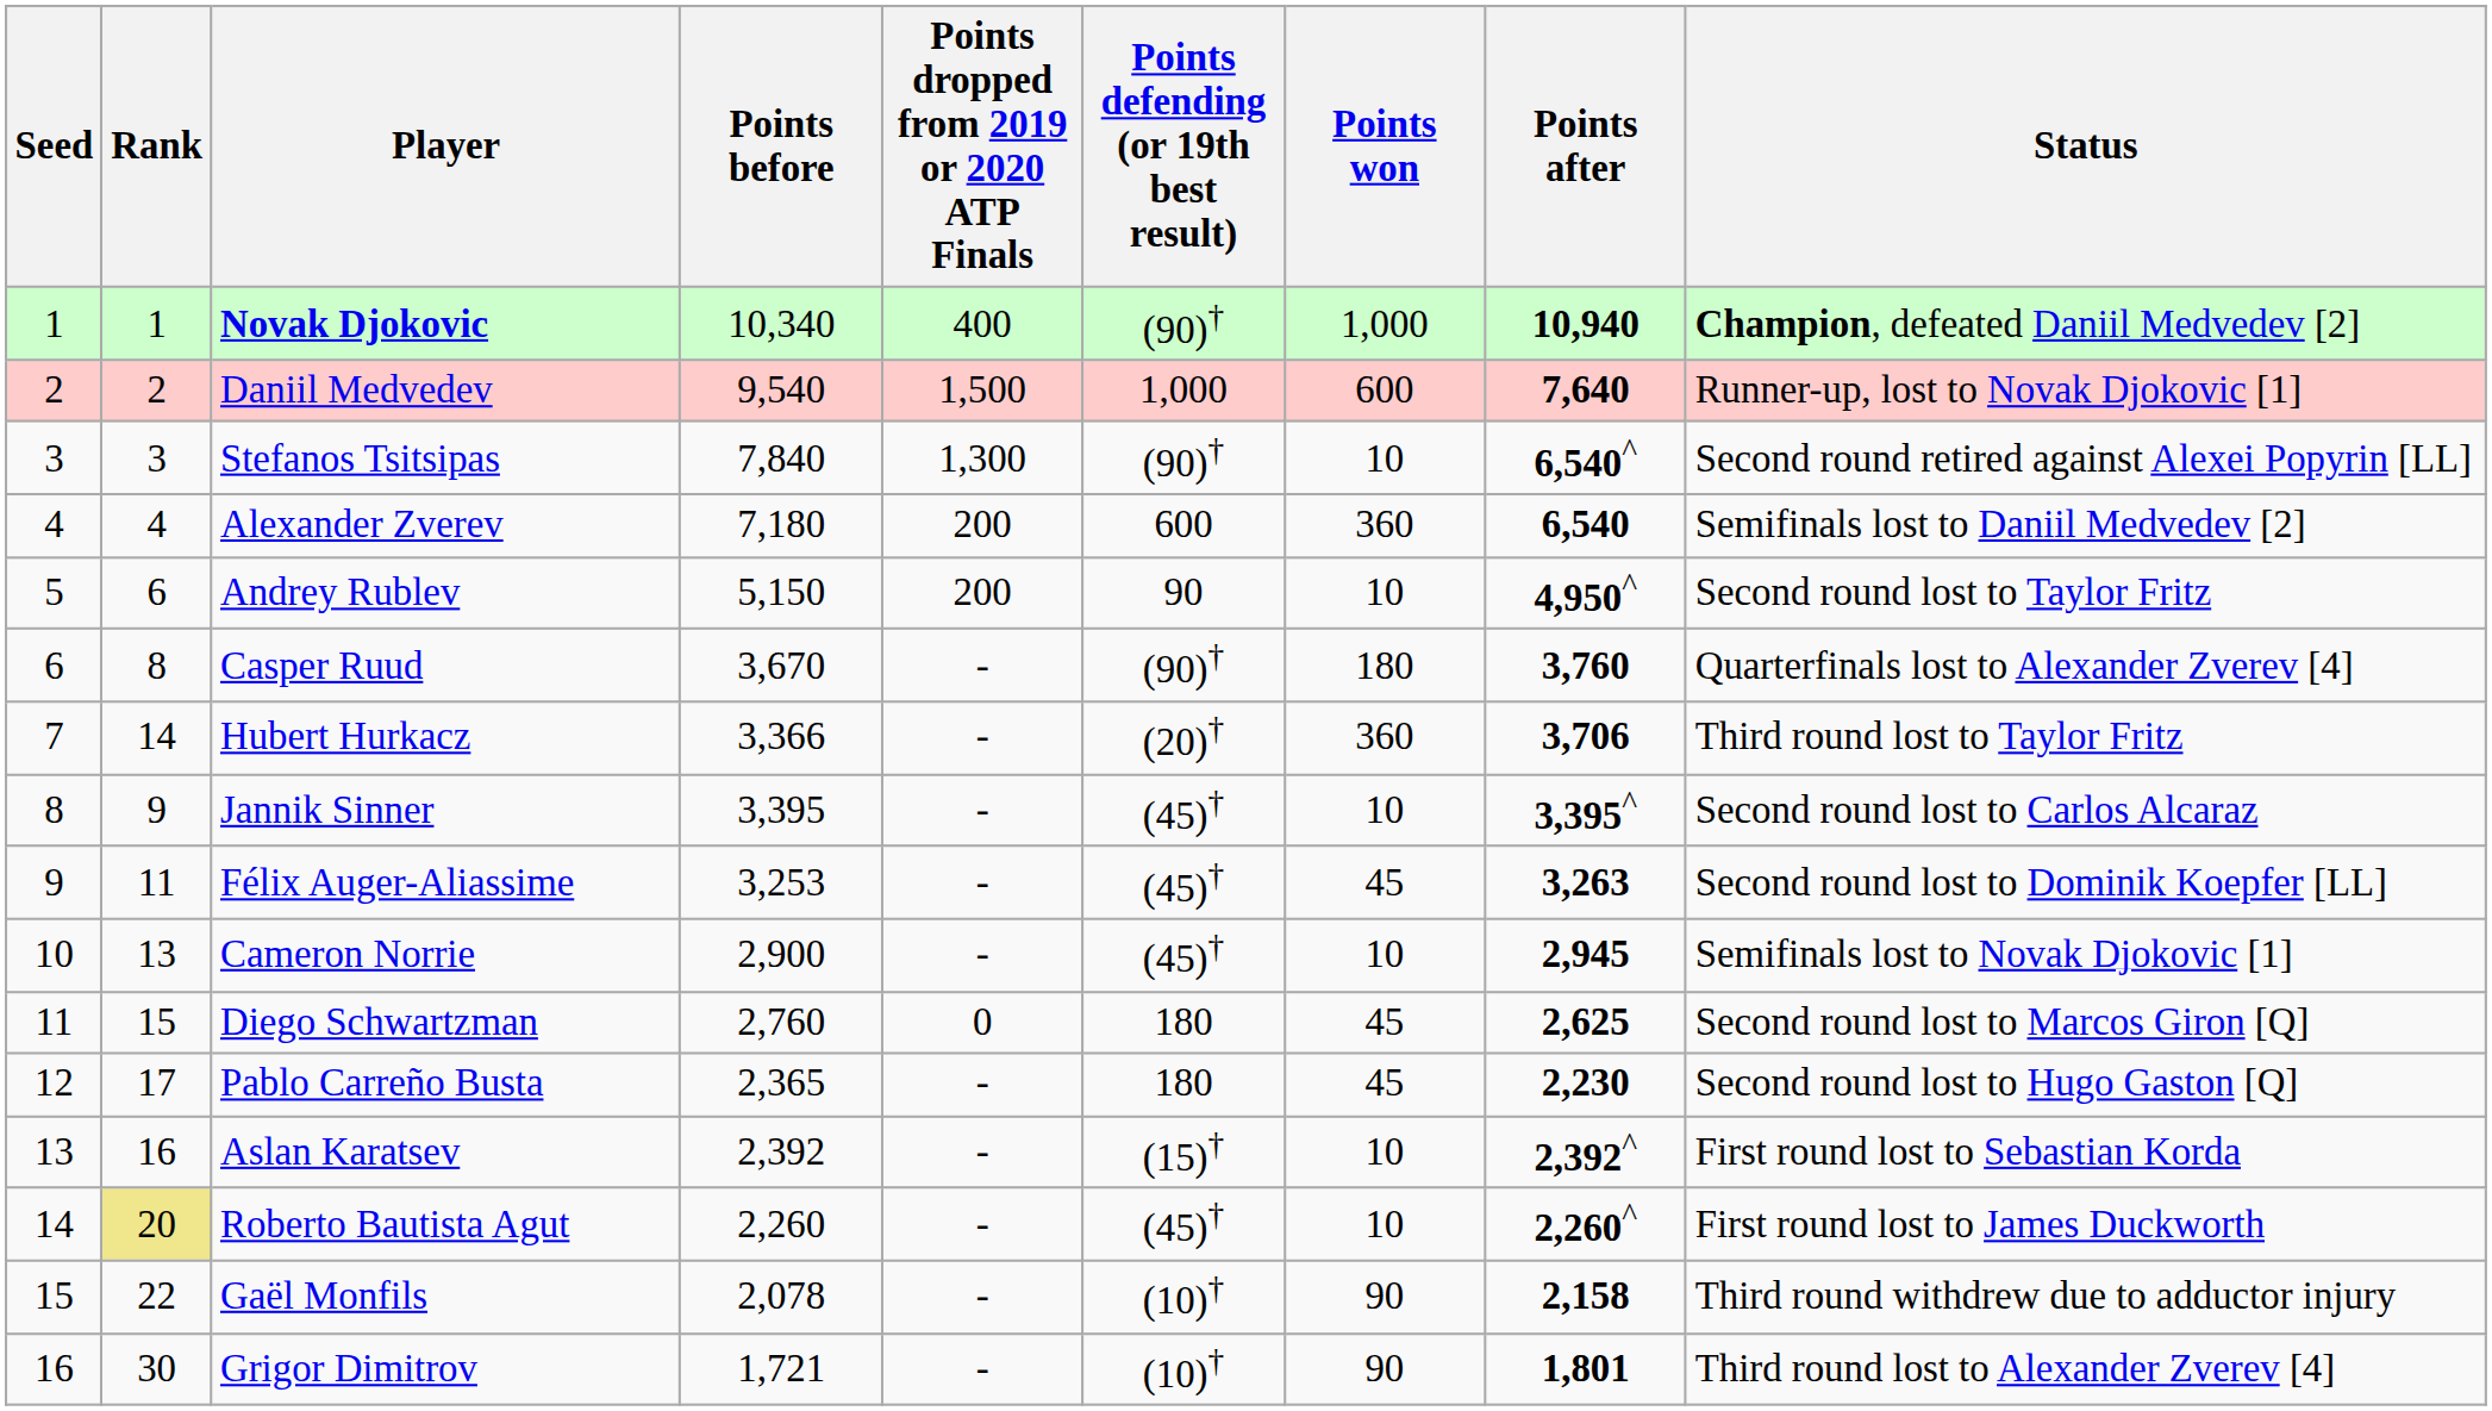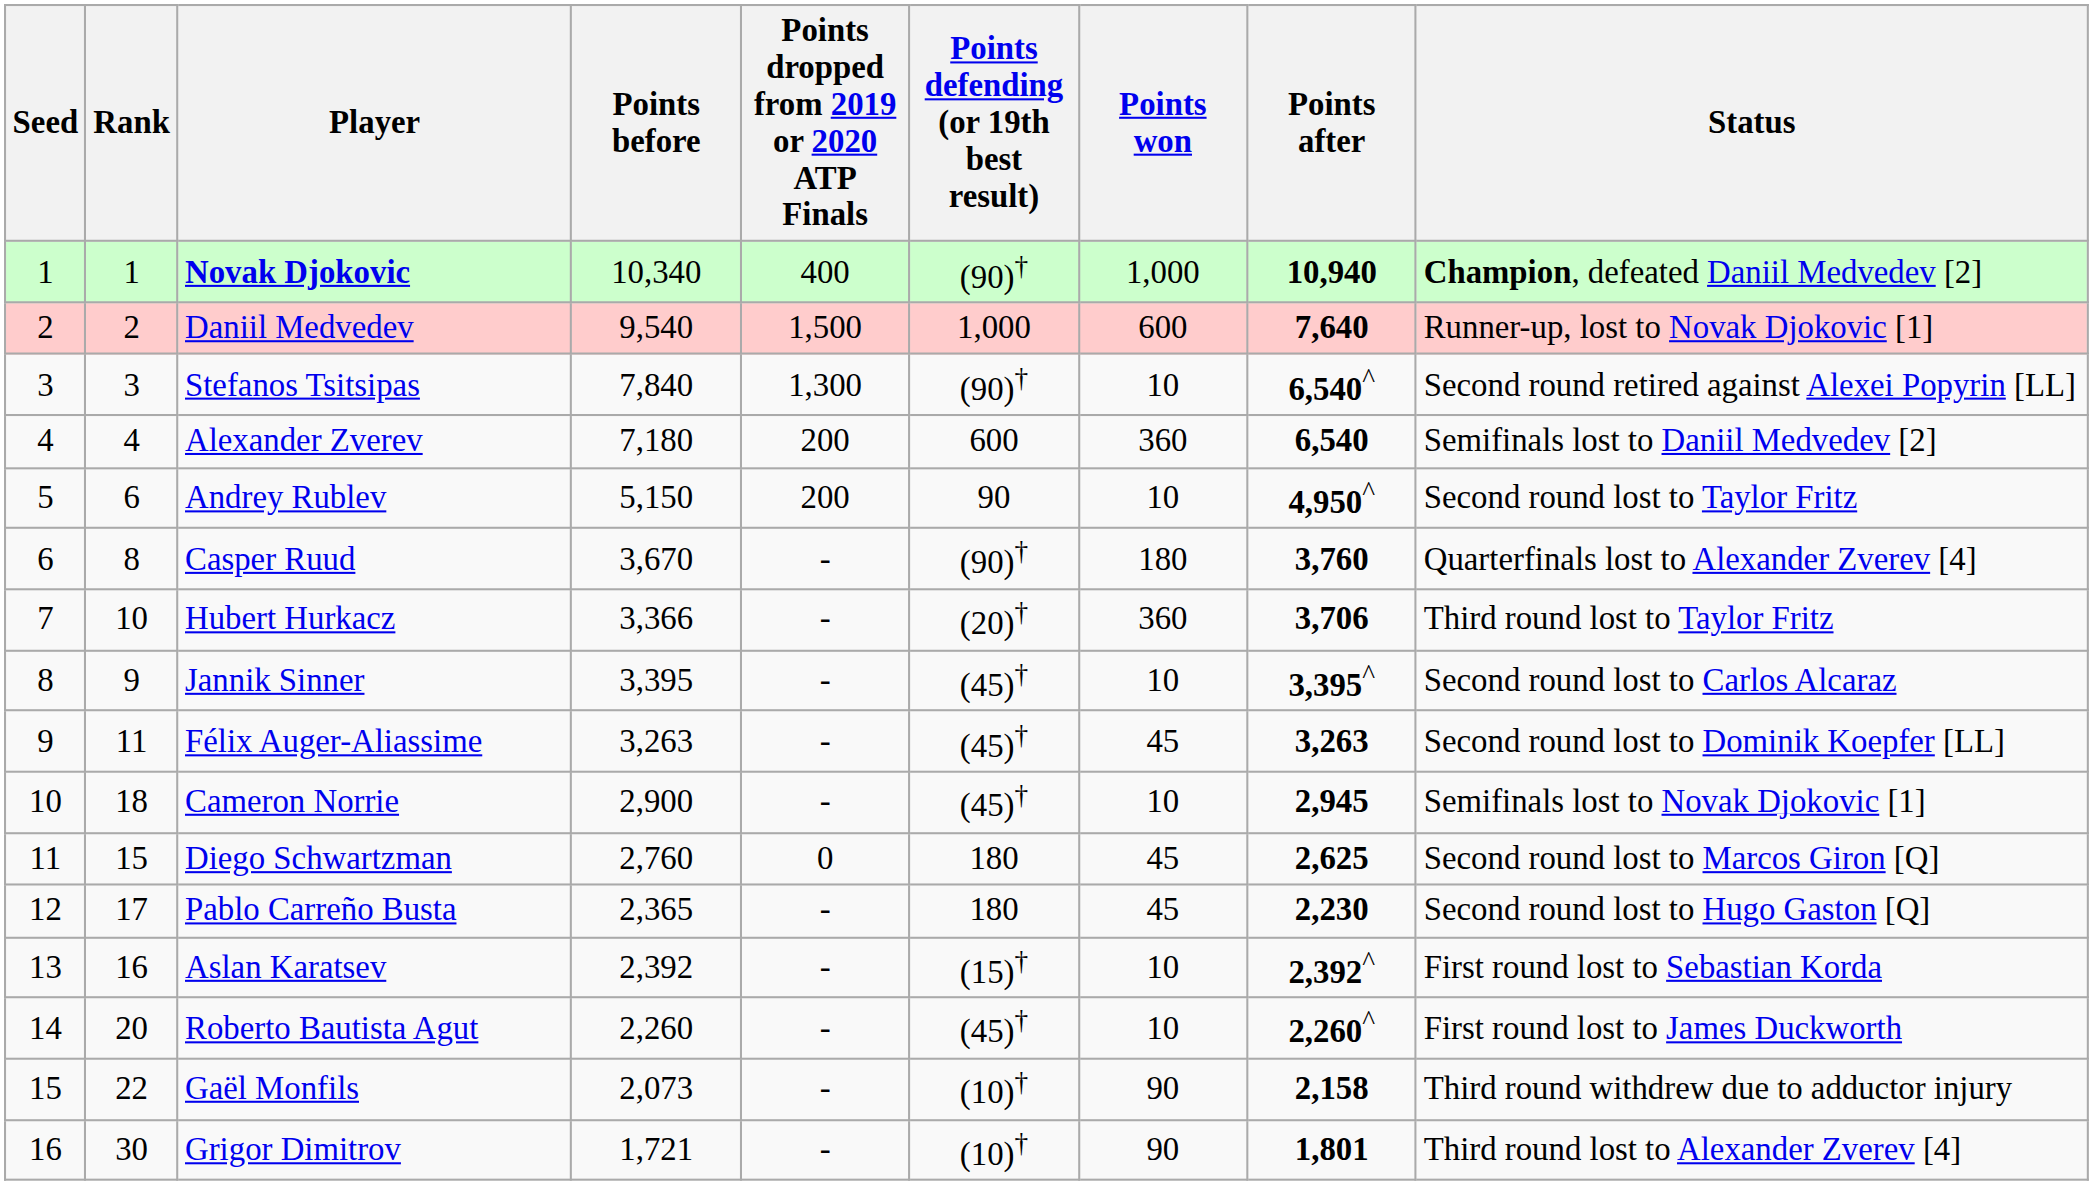 <table class="wikitable sortable">
 <tr>
 <th style="width:30px;">Seed</th>
 <th style="width:30px;">Rank</th>
 <th style="width:185px;">Player</th>
 <th style="width:75px;">Points before</th>
 <th style="width:75px;">Points dropped from <a href='#'>2019</a> or <a href='#'>2020</a> ATP Finals</th>
 <th style="width:75px;"><a href='#'>Points defending</a> (or 19th best result)</th>
 <th style="width:75px;"><a href='#'>Points won</a></th>
 <th style="width:75px;">Points after</th>
 <th style="width:320px;">Status</th>
 </tr>
 <tr bgcolor=#cfc>
 <td style="text-align:center;">1</td>
 <td style="text-align:center;">1</td>
 <td> <strong><a href='#'>Novak Djokovic</a></strong></td>
 <td style="text-align:center;">10,340</td>
 <td style="text-align:center;">400</td>
 <td style="text-align:center;">(90)<sup>†</sup></td>
 <td style="text-align:center;">1,000</td>
 <td style="text-align:center;"><strong>10,940</strong></td>
 <td><strong>Champion</strong>, defeated  <a href='#'>Daniil Medvedev</a> [2]</td>
 </tr>
 <tr bgcolor=#fcc>
 <td style="text-align:center;">2</td>
 <td style="text-align:center;">2</td>
 <td> <a href='#'>Daniil Medvedev</a></td>
 <td style="text-align:center;">9,540</td>
 <td style="text-align:center;">1,500</td>
 <td style="text-align:center;">1,000</td>
 <td style="text-align:center;">600</td>
 <td style="text-align:center;"><strong>7,640</strong></td>
 <td>Runner-up, lost to  <a href='#'>Novak Djokovic</a> [1]</td>
 </tr>
 <tr>
 <td style="text-align:center;">3</td>
 <td style="text-align:center;">3</td>
 <td> <a href='#'>Stefanos Tsitsipas</a></td>
 <td style="text-align:center;">7,840</td>
 <td style="text-align:center;">1,300</td>
 <td style="text-align:center;">(90)<sup>†</sup></td>
 <td style="text-align:center;">10</td>
 <td style="text-align:center;"><strong>6,540</strong><sup>^</sup></td>
 <td>Second round retired against  <a href='#'>Alexei Popyrin</a> [LL]</td>
 </tr>
 <tr>
 <td style="text-align:center;">4</td>
 <td style="text-align:center;">4</td>
 <td> <a href='#'>Alexander Zverev</a></td>
 <td style="text-align:center;">7,180</td>
 <td style="text-align:center;">200</td>
 <td style="text-align:center;">600</td>
 <td style="text-align:center;">360</td>
 <td style="text-align:center;"><strong>6,540</strong></td>
 <td>Semifinals lost to  <a href='#'>Daniil Medvedev</a> [2]</td>
 </tr>
 <tr>
 <td style="text-align:center;">5</td>
 <td style="text-align:center;">6</td>
 <td> <a href='#'>Andrey Rublev</a></td>
 <td style="text-align:center;">5,150</td>
 <td style="text-align:center;">200</td>
 <td style="text-align:center;">90</td>
 <td style="text-align:center;">10</td>
 <td style="text-align:center;"><strong>4,950</strong><sup>^</sup></td>
 <td>Second round lost to  <a href='#'>Taylor Fritz</a></td>
 </tr>
 <tr>
 <td style="text-align:center;">6</td>
 <td style="text-align:center;">8</td>
 <td> <a href='#'>Casper Ruud</a></td>
 <td style="text-align:center;">3,670</td>
 <td style="text-align:center;">-</td>
 <td style="text-align:center;">(90)<sup>†</sup></td>
 <td style="text-align:center;">180</td>
 <td style="text-align:center;"><strong>3,760</strong></td>
 <td>Quarterfinals lost to  <a href='#'>Alexander Zverev</a> [4]</td>
 </tr>
 <tr>
 <td style="text-align:center;">7</td>
-<td style="text-align:center;">14</td>
+<td style="text-align:center;">10</td>
 <td> <a href='#'>Hubert Hurkacz</a></td>
 <td style="text-align:center;">3,366</td>
 <td style="text-align:center;">-</td>
 <td style="text-align:center;">(20)<sup>†</sup></td>
 <td style="text-align:center;">360</td>
 <td style="text-align:center;"><strong>3,706</strong></td>
 <td>Third round lost to  <a href='#'>Taylor Fritz</a></td>
 </tr>
 <tr>
 <td style="text-align:center;">8</td>
 <td style="text-align:center;">9</td>
 <td> <a href='#'>Jannik Sinner</a></td>
 <td style="text-align:center;">3,395</td>
 <td style="text-align:center;">-</td>
 <td style="text-align:center;">(45)<sup>†</sup></td>
 <td style="text-align:center;">10</td>
 <td style="text-align:center;"><strong>3,395</strong><sup>^</sup></td>
 <td>Second round lost to  <a href='#'>Carlos Alcaraz</a></td>
 </tr>
 <tr>
 <td style="text-align:center;">9</td>
 <td style="text-align:center;">11</td>
 <td> <a href='#'>Félix Auger-Aliassime</a></td>
-<td style="text-align:center;">3,253</td>
+<td style="text-align:center;">3,263</td>
 <td style="text-align:center;">-</td>
 <td style="text-align:center;">(45)<sup>†</sup></td>
 <td style="text-align:center;">45</td>
 <td style="text-align:center;"><strong>3,263</strong></td>
 <td>Second round lost to  <a href='#'>Dominik Koepfer</a> [LL]</td>
 </tr>
 <tr>
 <td style="text-align:center;">10</td>
-<td style="text-align:center;">13</td>
+<td style="text-align:center;">18</td>
 <td> <a href='#'>Cameron Norrie</a></td>
 <td style="text-align:center;">2,900</td>
 <td style="text-align:center;">-</td>
 <td style="text-align:center;">(45)<sup>†</sup></td>
 <td style="text-align:center;">10</td>
 <td style="text-align:center;"><strong>2,945</strong></td>
 <td>Semifinals lost to  <a href='#'>Novak Djokovic</a> [1]</td>
 </tr>
 <tr>
 <td style="text-align:center;">11</td>
 <td style="text-align:center;">15</td>
 <td> <a href='#'>Diego Schwartzman</a></td>
 <td style="text-align:center;">2,760</td>
 <td style="text-align:center;">0</td>
 <td style="text-align:center;">180</td>
 <td style="text-align:center;">45</td>
 <td style="text-align:center;"><strong>2,625</strong></td>
 <td>Second round lost to  <a href='#'>Marcos Giron</a> [Q]</td>
 </tr>
 <tr>
 <td style="text-align:center;">12</td>
 <td style="text-align:center;">17</td>
 <td> <a href='#'>Pablo Carreño Busta</a></td>
 <td style="text-align:center;">2,365</td>
 <td style="text-align:center;">-</td>
 <td style="text-align:center;">180</td>
 <td style="text-align:center;">45</td>
 <td style="text-align:center;"><strong>2,230</strong></td>
 <td>Second round lost to  <a href='#'>Hugo Gaston</a> [Q]</td>
 </tr>
 <tr>
 <td style="text-align:center;">13</td>
 <td style="text-align:center;">16</td>
 <td> <a href='#'>Aslan Karatsev</a></td>
 <td style="text-align:center;">2,392</td>
 <td style="text-align:center;">-</td>
 <td style="text-align:center;">(15)<sup>†</sup></td>
 <td style="text-align:center;">10</td>
 <td style="text-align:center;"><strong>2,392</strong><sup>^</sup></td>
 <td>First round lost to  <a href='#'>Sebastian Korda</a></td>
 </tr>
 <tr>
 <td style="text-align:center;">14</td>
-<td style="background: khaki; text-align:center;">20</td>
+<td style="text-align:center;">20</td>
 <td> <a href='#'>Roberto Bautista Agut</a></td>
 <td style="text-align:center;">2,260</td>
 <td style="text-align:center;">-</td>
 <td style="text-align:center;">(45)<sup>†</sup></td>
 <td style="text-align:center;">10</td>
 <td style="text-align:center;"><strong>2,260</strong><sup>^</sup></td>
 <td>First round lost to  <a href='#'>James Duckworth</a></td>
 </tr>
 <tr>
 <td style="text-align:center;">15</td>
 <td style="text-align:center;">22</td>
 <td> <a href='#'>Gaël Monfils</a></td>
-<td style="text-align:center;">2,078</td>
+<td style="text-align:center;">2,073</td>
 <td style="text-align:center;">-</td>
 <td style="text-align:center;">(10)<sup>†</sup></td>
 <td style="text-align:center;">90</td>
 <td style="text-align:center;"><strong>2,158</strong></td>
 <td>Third round withdrew due to adductor injury</td>
 </tr>
 <tr>
 <td style="text-align:center;">16</td>
 <td style="text-align:center;">30</td>
 <td> <a href='#'>Grigor Dimitrov</a></td>
 <td style="text-align:center;">1,721</td>
 <td style="text-align:center;">-</td>
 <td style="text-align:center;">(10)<sup>†</sup></td>
 <td style="text-align:center;">90</td>
 <td style="text-align:center;"><strong>1,801</strong></td>
 <td>Third round lost to  <a href='#'>Alexander Zverev</a> [4]</td>
 </tr>
 </table>
